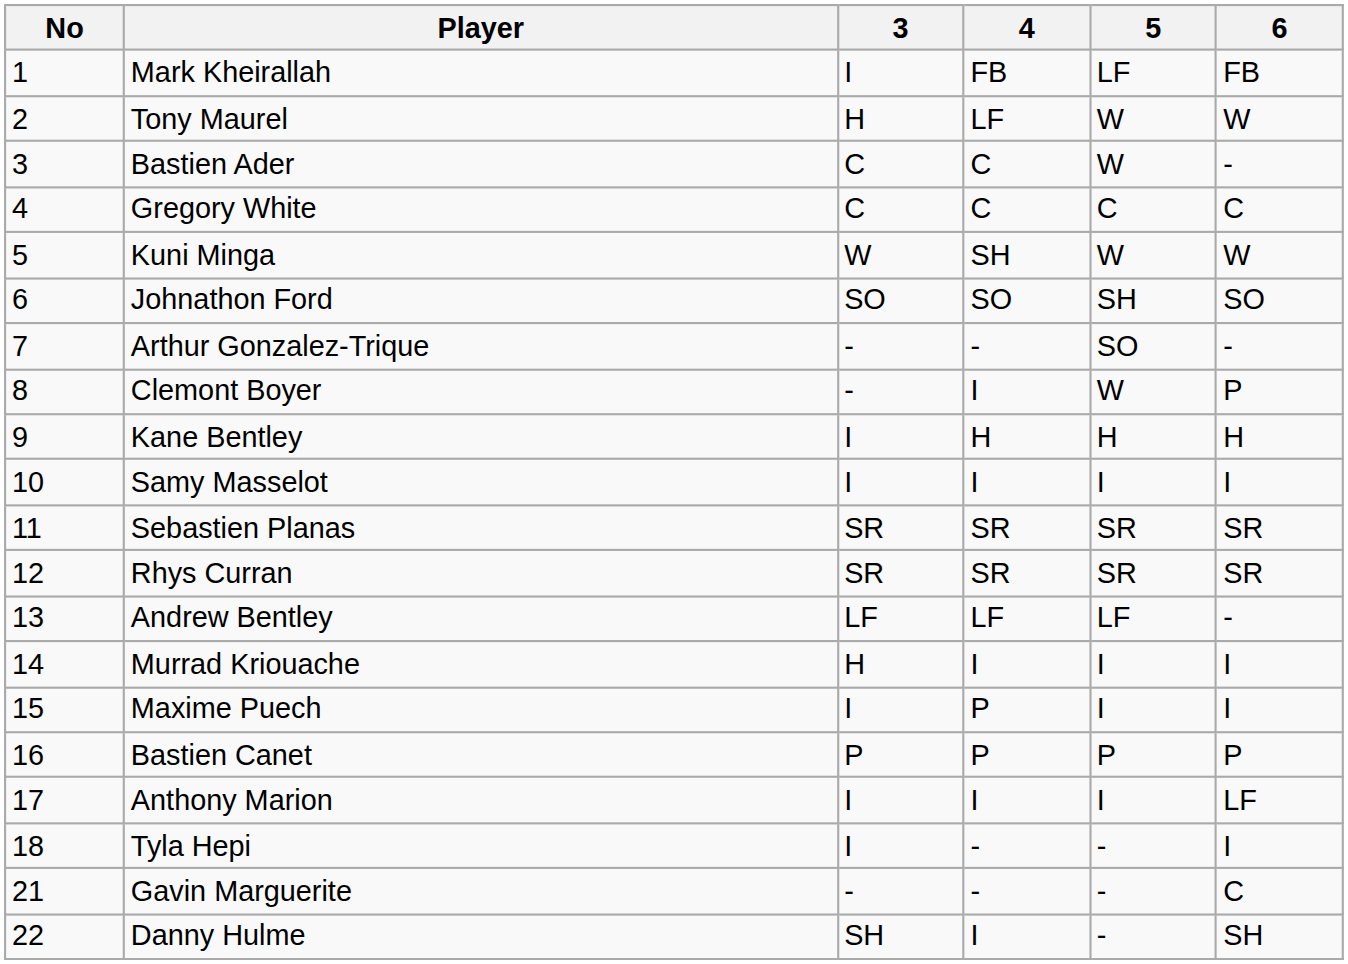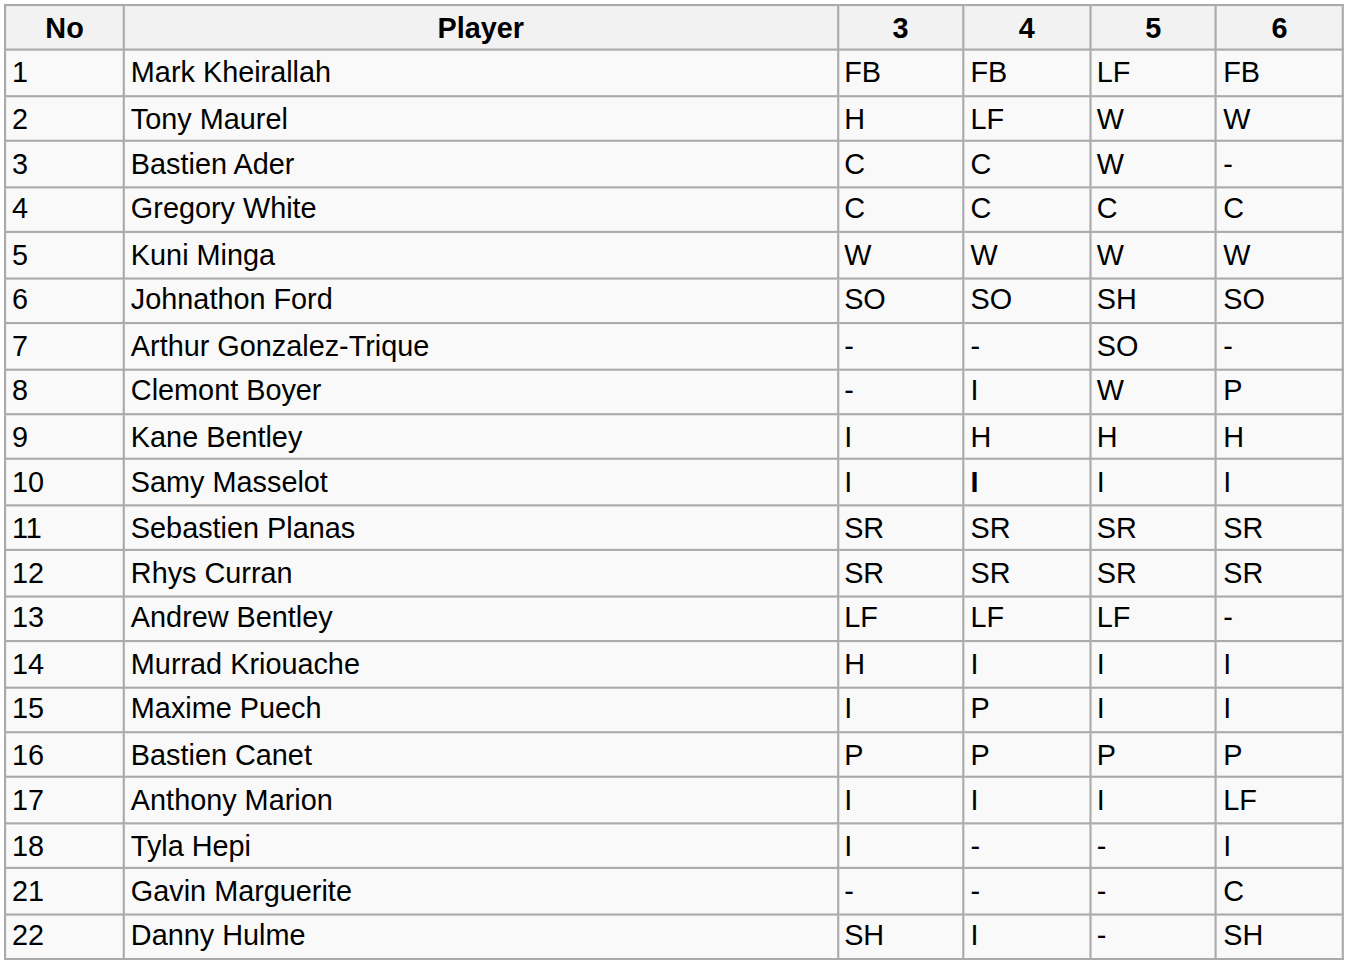 <table class="wikitable"  style="font-size:85%; width:50%;">
 <tr>
 <th>No</th>
 <th>Player</th>
 <th>3</th>
 <th>4</th>
 <th>5</th>
 <th>6</th>
 </tr>
 <tr>
 <td>1</td>
 <td>Mark Kheirallah</td>
-<td>I</td>
+<td>FB</td>
 <td>FB</td>
 <td>LF</td>
 <td>FB</td>
 </tr>
 <tr>
 <td>2</td>
 <td>Tony Maurel</td>
 <td>H</td>
 <td>LF</td>
 <td>W</td>
 <td>W</td>
 </tr>
 <tr>
 <td>3</td>
 <td>Bastien Ader</td>
 <td>C</td>
 <td>C</td>
 <td>W</td>
 <td>-</td>
 </tr>
 <tr>
 <td>4</td>
 <td>Gregory White</td>
 <td>C</td>
 <td>C</td>
 <td>C</td>
 <td>C</td>
 </tr>
 <tr>
 <td>5</td>
 <td>Kuni Minga</td>
 <td>W</td>
-<td>SH</td>
+<td>W</td>
 <td>W</td>
 <td>W</td>
 </tr>
 <tr>
 <td>6</td>
 <td>Johnathon Ford</td>
 <td>SO</td>
 <td>SO</td>
 <td>SH</td>
 <td>SO</td>
 </tr>
 <tr>
 <td>7</td>
 <td>Arthur Gonzalez-Trique</td>
 <td>-</td>
 <td>-</td>
 <td>SO</td>
 <td>-</td>
 </tr>
 <tr>
 <td>8</td>
 <td>Clemont Boyer</td>
 <td>-</td>
 <td>I</td>
 <td>W</td>
 <td>P</td>
 </tr>
 <tr>
 <td>9</td>
 <td>Kane Bentley</td>
 <td>I</td>
 <td>H</td>
 <td>H</td>
 <td>H</td>
 </tr>
 <tr>
 <td>10</td>
 <td>Samy Masselot</td>
 <td>I</td>
-<td>I</td>
+<td><strong>I</strong></td>
 <td>I</td>
 <td>I</td>
 </tr>
 <tr>
 <td>11</td>
 <td>Sebastien Planas</td>
 <td>SR</td>
 <td>SR</td>
 <td>SR</td>
 <td>SR</td>
 </tr>
 <tr>
 <td>12</td>
 <td>Rhys Curran</td>
 <td>SR</td>
 <td>SR</td>
 <td>SR</td>
 <td>SR</td>
 </tr>
 <tr>
 <td>13</td>
 <td>Andrew Bentley</td>
 <td>LF</td>
 <td>LF</td>
 <td>LF</td>
 <td>-</td>
 </tr>
 <tr>
 <td>14</td>
 <td>Murrad Kriouache</td>
 <td>H</td>
 <td>I</td>
 <td>I</td>
 <td>I</td>
 </tr>
 <tr>
 <td>15</td>
 <td>Maxime Puech</td>
 <td>I</td>
 <td>P</td>
 <td>I</td>
 <td>I</td>
 </tr>
 <tr>
 <td>16</td>
 <td>Bastien Canet</td>
 <td>P</td>
 <td>P</td>
 <td>P</td>
 <td>P</td>
 </tr>
 <tr>
 <td>17</td>
 <td>Anthony Marion</td>
 <td>I</td>
 <td>I</td>
 <td>I</td>
 <td>LF</td>
 </tr>
 <tr>
 <td>18</td>
 <td>Tyla Hepi</td>
 <td>I</td>
 <td>-</td>
 <td>-</td>
 <td>I</td>
 </tr>
 <tr>
 <td>21</td>
 <td>Gavin Marguerite</td>
 <td>-</td>
 <td>-</td>
 <td>-</td>
 <td>C</td>
 </tr>
 <tr>
 <td>22</td>
 <td>Danny Hulme</td>
 <td>SH</td>
 <td>I</td>
 <td>-</td>
 <td>SH</td>
 </tr>
 <tr>
 </tr>
 </table>
